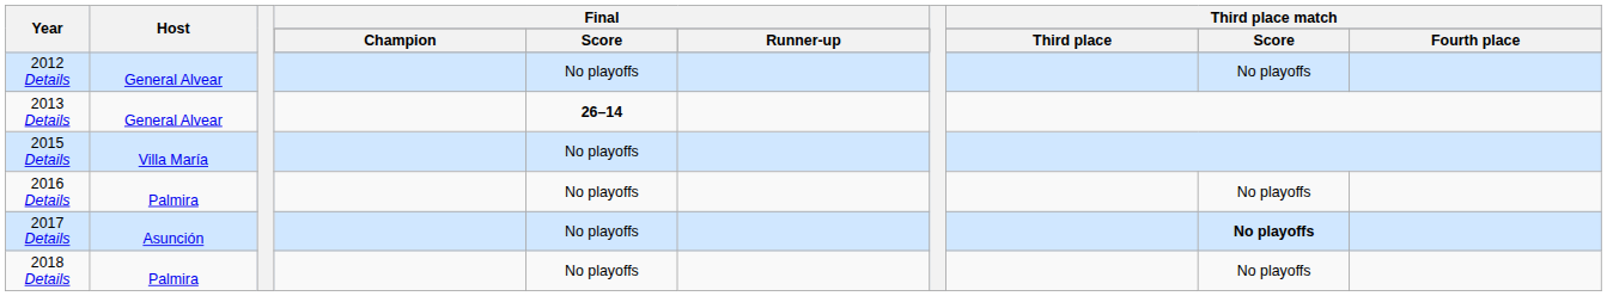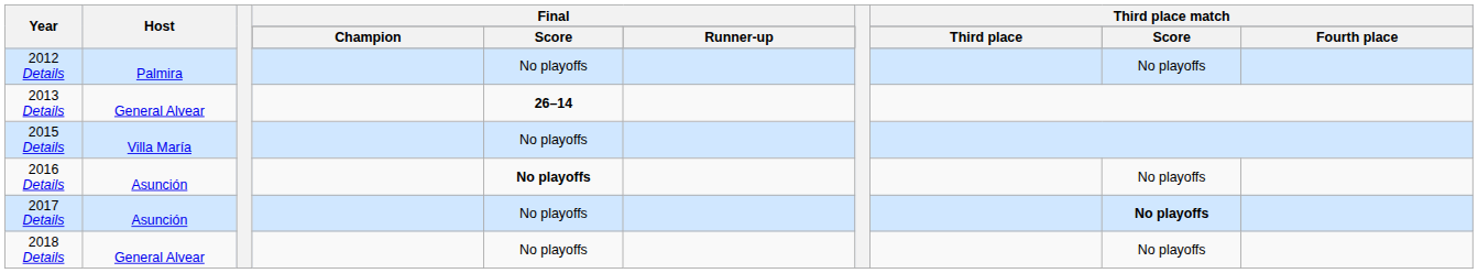 <table class="wikitable" style="font-size:90%; width: 98%; text-align: center;">
 <tr bgcolor=#C1D8FF>
 <th rowspan=2 width=5%>Year</th>
 <th rowspan=2 width=10%>Host</th>
 <th width=1% rowspan=100 bgcolor=ffffff></th>
 <th colspan=3>Final</th>
 <th width=1% rowspan=100 bgcolor=ffffff></th>
 <th colspan=3>Third place match</th>
 </tr>
 <tr bgcolor=FEF>
 <th width=15%>Champion</th>
 <th width=9%>Score</th>
 <th width=15%>Runner-up</th>
 <th width=15%>Third place</th>
 <th width=9%>Score</th>
 <th width=15%>Fourth place</th>
 </tr>
 <tr bgcolor=#D0E7FF>
 <td>2012<br><em><a href='#'>Details</a></em></td>
-<td><br><a href='#'>General Alvear</a></td>
+<td><br><a href='#'>Palmira</a></td>
 <td><strong></strong></td>
 <td><span>No playoffs</span></td>
 <td></td>
 <td></td>
 <td><span>No playoffs</span></td>
 <td></td>
 </tr>
 <tr>
 <td>2013<br><em><a href='#'>Details</a></em></td>
 <td><br><a href='#'>General Alvear</a></td>
 <td><strong></strong></td>
 <td><strong> 26–14 </strong></td>
 <td></td>
 <td colspan=3></td>
 </tr>
 <tr bgcolor=#D0E7FF>
 <td>2015<br><em><a href='#'>Details</a></em></td>
 <td><br><a href='#'>Villa María</a></td>
 <td><strong></strong></td>
 <td><span>No playoffs</span></td>
 <td></td>
 <td colspan=3></td>
 </tr>
 <tr>
 <td>2016<br><em><a href='#'>Details</a></em></td>
-<td><br><a href='#'>Palmira</a></td>
+<td><br><a href='#'>Asunción</a></td>
 <td><strong></strong></td>
-<td><span>No playoffs</span></td>
+<td><strong><span>No playoffs</span></strong></td>
 <td></td>
 <td></td>
 <td><span>No playoffs</span></td>
 <td></td>
 </tr>
 <tr bgcolor=#D0E7FF>
 <td>2017<br><em><a href='#'>Details</a></em></td>
 <td><br><a href='#'>Asunción</a></td>
 <td><strong></strong></td>
 <td><span>No playoffs</span></td>
 <td></td>
 <td></td>
 <td><strong><span>No playoffs</span></strong></td>
 <td></td>
 </tr>
 <tr>
 <td>2018<br><em><a href='#'>Details</a></em></td>
-<td><br><a href='#'>Palmira</a></td>
+<td><br><a href='#'>General Alvear</a></td>
 <td><strong></strong></td>
 <td><span>No playoffs</span></td>
 <td></td>
 <td></td>
 <td><span>No playoffs</span></td>
 <td></td>
 </tr>
 </table>
